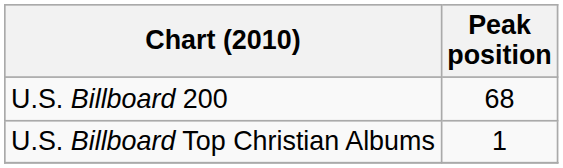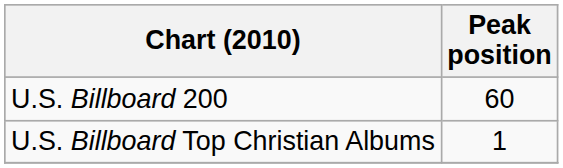 <table class="wikitable">
 <tr>
 <th>Chart (2010)</th>
 <th>Peak<br>position</th>
 </tr>
 <tr>
 <td>U.S. <em>Billboard</em> 200</td>
-<td align="center">68</td>
+<td align="center">60</td>
 </tr>
 <tr>
 <td>U.S. <em>Billboard</em> Top Christian Albums</td>
 <td align="center">1</td>
 </tr>
 <tr>
 </tr>
 </table>
